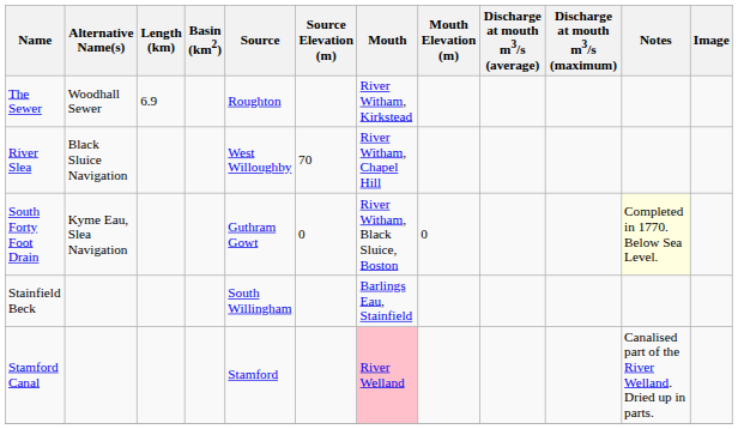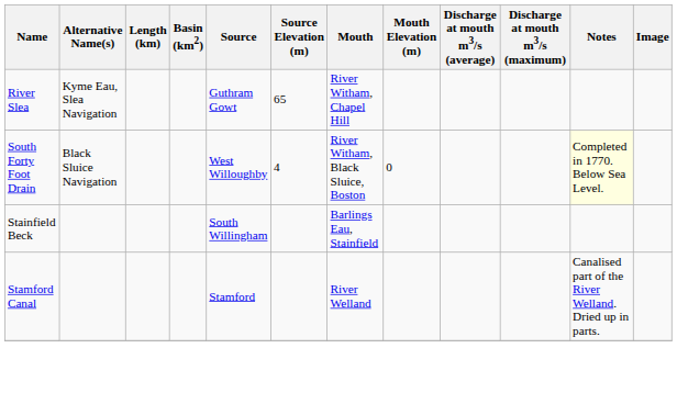 <table class="wikitable sortable">
 <tr>
 <th>Name</th>
 <th>Alternative Name(s)</th>
 <th>Length (km)</th>
 <th>Basin (km<sup>2</sup>)</th>
 <th>Source</th>
 <th>Source Elevation (m)</th>
 <th>Mouth</th>
 <th>Mouth Elevation (m)</th>
 <th>Discharge at mouth m<sup>3</sup>/s (average)</th>
 <th class="unsortable">Discharge at mouth m<sup>3</sup>/s (maximum)</th>
 <th>Notes</th>
 <th class="unsortable">Image</th>
 </tr>
 <tr>
-<td><a href='#'>The Sewer</a></td>
-<td>Woodhall Sewer</td>
-<td>6.9</td>
-<td></td>
-<td><a href='#'>Roughton</a></td>
-<td></td>
-<td><a href='#'>River Witham</a>, <a href='#'>Kirkstead</a></td>
+<td><a href='#'>River Slea</a></td>
+<td>Kyme Eau, Slea Navigation</td>
 <td></td>
 <td></td>
-<td></td>
-<td></td>
-<td></td>
-</tr>
-<tr>
-<td><a href='#'>River Slea</a></td>
-<td>Black Sluice Navigation</td>
-<td></td>
-<td></td>
-<td><a href='#'>West Willoughby</a></td>
-<td>70</td>
+<td><a href='#'>Guthram Gowt</a></td>
+<td>65</td>
 <td><a href='#'>River Witham</a>, <a href='#'>Chapel Hill</a></td>
 <td></td>
 <td></td>
 <td></td>
 <td></td>
 <td></td>
 </tr>
 <tr>
 <td><a href='#'>South Forty Foot Drain</a></td>
-<td>Kyme Eau, Slea Navigation</td>
+<td>Black Sluice Navigation</td>
 <td></td>
 <td></td>
-<td><a href='#'>Guthram Gowt</a></td>
-<td>0</td>
+<td><a href='#'>West Willoughby</a></td>
+<td>4</td>
 <td><a href='#'>River Witham</a>, Black Sluice, <a href='#'>Boston</a></td>
 <td>0</td>
 <td></td>
 <td></td>
 <td style="background: lightyellow;">Completed in 1770. Below Sea Level.</td>
 <td></td>
 </tr>
 <tr>
 <td>Stainfield Beck</td>
 <td></td>
 <td></td>
 <td></td>
 <td><a href='#'>South Willingham</a></td>
 <td></td>
 <td><a href='#'>Barlings Eau</a>, <a href='#'>Stainfield</a></td>
 <td></td>
 <td></td>
 <td></td>
 <td></td>
 <td></td>
 </tr>
 <tr>
 <td><a href='#'>Stamford Canal</a></td>
 <td></td>
 <td></td>
 <td></td>
 <td><a href='#'>Stamford</a></td>
 <td></td>
-<td style="background: pink;"><a href='#'>River Welland</a></td>
+<td><a href='#'>River Welland</a></td>
 <td></td>
 <td></td>
 <td></td>
 <td>Canalised part of the <a href='#'>River Welland</a>. Dried up in parts.</td>
 <td></td>
 </tr>
 <tr>
 </tr>
 </table>
